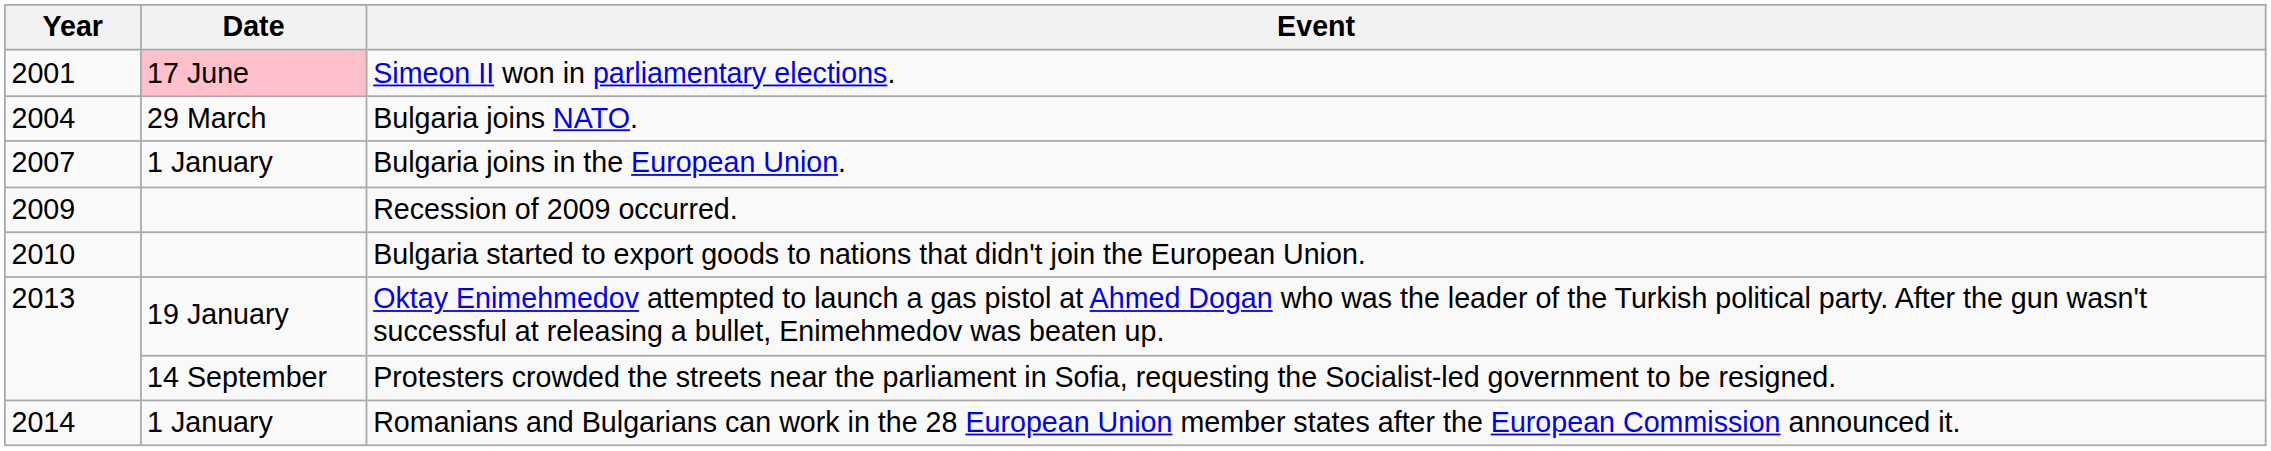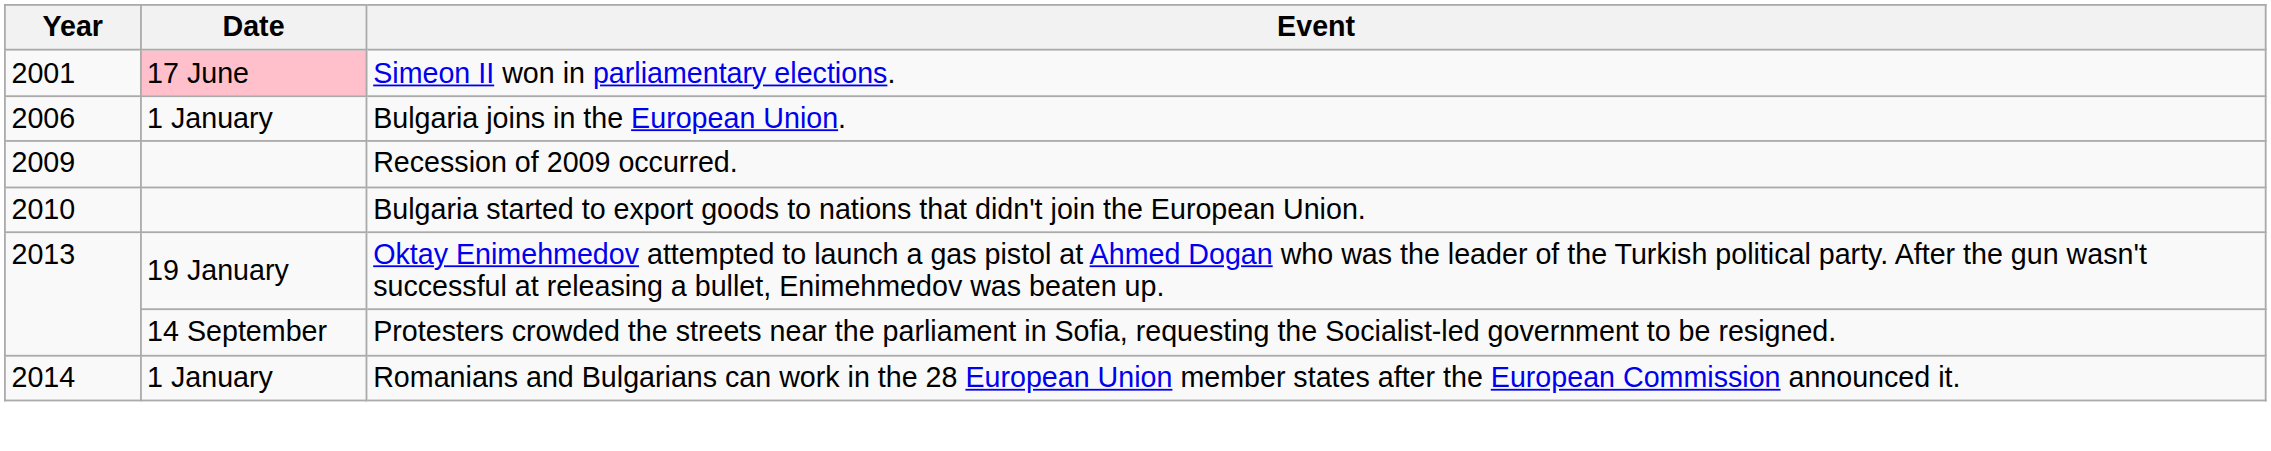 <table class="wikitable" width="100%">
 <tr>
 <th style="width:6%">Year</th>
 <th style="width:10%">Date</th>
 <th>Event</th>
 </tr>
 <tr>
 <td>2001</td>
 <td style="background: pink;">17 June</td>
 <td><a href='#'>Simeon II</a> won in <a href='#'>parliamentary elections</a>.</td>
 </tr>
 <tr>
-<td>2004</td>
-<td>29 March</td>
-<td>Bulgaria joins <a href='#'>NATO</a>.</td>
-</tr>
-<tr>
-<td>2007</td>
+<td>2006</td>
 <td>1 January</td>
 <td>Bulgaria joins in the <a href='#'>European Union</a>.</td>
 </tr>
 <tr>
 <td>2009</td>
 <td></td>
 <td>Recession of 2009 occurred.</td>
 </tr>
 <tr>
 <td>2010</td>
 <td></td>
 <td>Bulgaria started to export goods to nations that didn't join the European Union.</td>
 </tr>
 <tr>
 <td rowspan="2" valign="top">2013</td>
 <td>19 January</td>
 <td><a href='#'>Oktay Enimehmedov</a> attempted to launch a gas pistol at <a href='#'>Ahmed Dogan</a> who was the leader of the Turkish political party. After the gun wasn't successful at releasing a bullet, Enimehmedov was beaten up.</td>
 </tr>
 <tr>
 <td>14 September</td>
 <td>Protesters crowded the streets near the parliament in Sofia, requesting the Socialist-led government to be resigned.</td>
 </tr>
 <tr>
 <td rowspan="4" valign="top">2014</td>
 <td>1 January</td>
 <td>Romanians and Bulgarians can work in the 28 <a href='#'>European Union</a> member states after the <a href='#'>European Commission</a> announced it.</td>
 </tr>
 </table>
